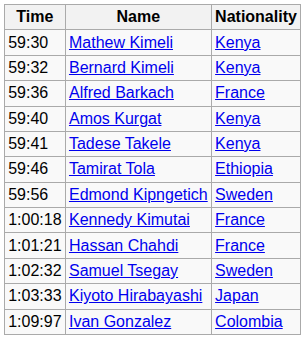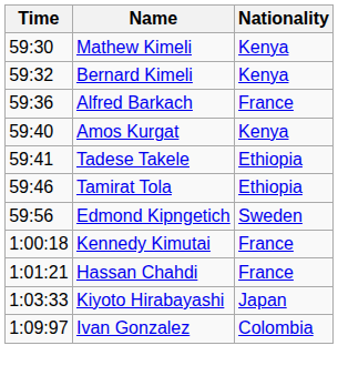 <table class="wikitable mw-collapsible mw-collapsed">
 <tr>
 <th>Time</th>
 <th>Name</th>
 <th>Nationality</th>
 </tr>
 <tr>
 <td>59:30</td>
 <td><a href='#'>Mathew Kimeli</a></td>
 <td><a href='#'>Kenya</a></td>
 </tr>
 <tr>
 <td>59:32</td>
 <td><a href='#'>Bernard Kimeli</a></td>
 <td><a href='#'>Kenya</a></td>
 </tr>
 <tr>
 <td>59:36</td>
 <td><a href='#'>Alfred Barkach</a></td>
 <td><a href='#'>France</a></td>
 </tr>
 <tr>
 <td>59:40</td>
 <td><a href='#'>Amos Kurgat</a></td>
 <td><a href='#'>Kenya</a></td>
 </tr>
 <tr>
 <td>59:41</td>
 <td><a href='#'>Tadese Takele</a></td>
-<td><a href='#'>Kenya</a></td>
+<td><a href='#'>Ethiopia</a></td>
 </tr>
 <tr>
 <td>59:46</td>
 <td><a href='#'>Tamirat Tola</a></td>
 <td><a href='#'>Ethiopia</a></td>
 </tr>
 <tr>
 <td>59:56</td>
 <td><a href='#'>Edmond Kipngetich</a></td>
 <td><a href='#'>Sweden</a></td>
 </tr>
 <tr>
 <td>1:00:18</td>
 <td><a href='#'>Kennedy Kimutai</a></td>
 <td><a href='#'>France</a></td>
 </tr>
 <tr>
 <td>1:01:21</td>
 <td><a href='#'>Hassan Chahdi</a></td>
 <td><a href='#'>France</a></td>
 </tr>
 <tr>
-<td>1:02:32</td>
-<td><a href='#'>Samuel Tsegay</a></td>
-<td><a href='#'>Sweden</a></td>
-</tr>
-<tr>
 <td>1:03:33</td>
 <td><a href='#'>Kiyoto Hirabayashi</a></td>
 <td><a href='#'>Japan</a></td>
 </tr>
 <tr>
 <td>1:09:97</td>
 <td><a href='#'> Ivan Gonzalez</a></td>
 <td><a href='#'>Colombia</a></td>
 </tr>
 <tr>
 </tr>
 </table>
